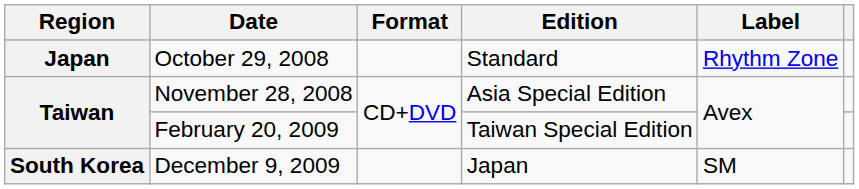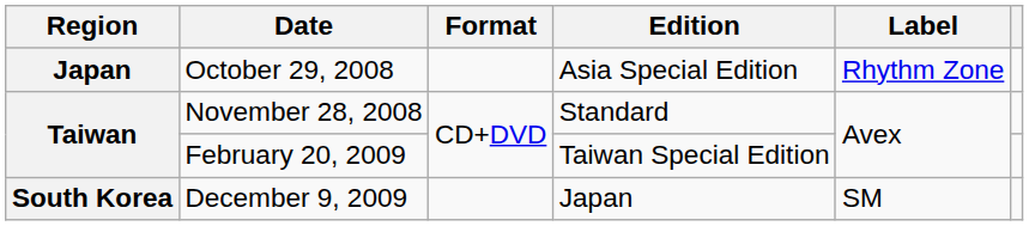 <table class="wikitable plainrowheaders">
 <tr>
 <th scope="col">Region</th>
 <th scope="col">Date</th>
 <th scope="col">Format</th>
 <th scope="col">Edition</th>
 <th scope="col">Label</th>
 <th scope="col"></th>
 </tr>
 <tr>
 <th scope="row">Japan</th>
 <td>October 29, 2008</td>
 <td></td>
-<td>Standard</td>
+<td>Asia Special Edition</td>
 <td><a href='#'>Rhythm Zone</a></td>
 <td style="text-align:center"></td>
 </tr>
 <tr>
 <th scope="row" rowspan="2">Taiwan</th>
 <td>November 28, 2008</td>
 <td rowspan="2">CD+<a href='#'>DVD</a></td>
-<td>Asia Special Edition</td>
+<td>Standard</td>
 <td rowspan="2">Avex</td>
 <td style="text-align:center"></td>
 </tr>
 <tr>
 <td>February 20, 2009</td>
 <td>Taiwan Special Edition</td>
 <td style="text-align:center"></td>
 </tr>
 <tr>
 <th scope="row">South Korea</th>
 <td>December 9, 2009</td>
 <td></td>
 <td>Japan</td>
 <td>SM</td>
 <td style="text-align:center"></td>
 </tr>
 </table>
